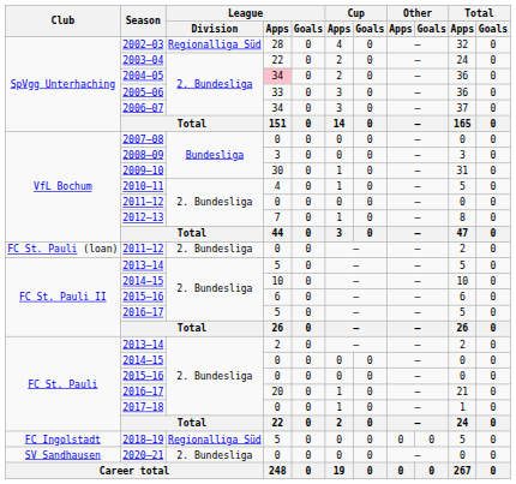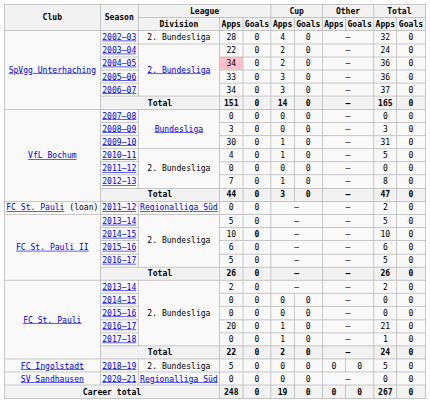 <table class="wikitable" style="text-align:center">
 <tr>
 <th rowspan="2">Club</th>
 <th rowspan="2">Season</th>
 <th colspan="3">League</th>
 <th colspan="2">Cup</th>
 <th colspan="2">Other</th>
 <th colspan="2">Total</th>
 </tr>
 <tr>
 <th>Division</th>
 <th>Apps</th>
 <th>Goals</th>
 <th>Apps</th>
 <th>Goals</th>
 <th>Apps</th>
 <th>Goals</th>
 <th>Apps</th>
 <th>Goals</th>
 </tr>
 <tr>
 <td rowspan="6"><a href='#'>SpVgg Unterhaching</a></td>
 <td><a href='#'>2002–03</a></td>
-<td><a href='#'>Regionalliga Süd</a></td>
+<td>2. Bundesliga</td>
 <td>28</td>
 <td>0</td>
 <td>4</td>
 <td>0</td>
 <td colspan="2">—</td>
 <td>32</td>
 <td>0</td>
 </tr>
 <tr>
 <td><a href='#'>2003–04</a></td>
 <td rowspan="4"><a href='#'>2. Bundesliga</a></td>
 <td>22</td>
 <td>0</td>
 <td>2</td>
 <td>0</td>
 <td colspan="2">—</td>
 <td>24</td>
 <td>0</td>
 </tr>
 <tr>
 <td><a href='#'>2004–05</a></td>
 <td style="background: pink;">34</td>
 <td>0</td>
 <td>2</td>
 <td>0</td>
 <td colspan="2">—</td>
 <td>36</td>
 <td>0</td>
 </tr>
 <tr>
 <td><a href='#'>2005–06</a></td>
 <td>33</td>
 <td>0</td>
 <td>3</td>
 <td>0</td>
 <td colspan="2">—</td>
 <td>36</td>
 <td>0</td>
 </tr>
 <tr>
 <td><a href='#'>2006–07</a></td>
 <td>34</td>
 <td>0</td>
 <td>3</td>
 <td>0</td>
 <td colspan="2">—</td>
 <td>37</td>
 <td>0</td>
 </tr>
 <tr>
 <th colspan="2">Total</th>
 <th>151</th>
 <th>0</th>
 <th>14</th>
 <th>0</th>
 <th colspan="2">—</th>
 <th>165</th>
 <th>0</th>
 </tr>
 <tr>
 <td rowspan="7"><a href='#'>VfL Bochum</a></td>
 <td><a href='#'>2007–08</a></td>
 <td rowspan="3"><a href='#'>Bundesliga</a></td>
 <td>0</td>
 <td>0</td>
 <td>0</td>
 <td>0</td>
 <td colspan="2">—</td>
 <td>0</td>
 <td>0</td>
 </tr>
 <tr>
 <td><a href='#'>2008–09</a></td>
 <td>3</td>
 <td>0</td>
 <td>0</td>
 <td>0</td>
 <td colspan="2">—</td>
 <td>3</td>
 <td>0</td>
 </tr>
 <tr>
 <td><a href='#'>2009–10</a></td>
 <td>30</td>
 <td>0</td>
 <td>1</td>
 <td>0</td>
 <td colspan="2">—</td>
 <td>31</td>
 <td>0</td>
 </tr>
 <tr>
 <td><a href='#'>2010–11</a></td>
 <td rowspan="3">2. Bundesliga</td>
 <td>4</td>
 <td>0</td>
 <td>1</td>
 <td>0</td>
 <td colspan="2">—</td>
 <td>5</td>
 <td>0</td>
 </tr>
 <tr>
 <td><a href='#'>2011–12</a></td>
 <td>0</td>
 <td>0</td>
 <td>0</td>
 <td>0</td>
 <td colspan="2">—</td>
 <td>0</td>
 <td>0</td>
 </tr>
 <tr>
 <td><a href='#'>2012–13</a></td>
 <td>7</td>
 <td>0</td>
 <td>1</td>
 <td>0</td>
 <td colspan="2">—</td>
 <td>8</td>
 <td>0</td>
 </tr>
 <tr>
 <th colspan="2">Total</th>
 <th>44</th>
 <th>0</th>
 <th>3</th>
 <th>0</th>
 <th colspan="2">—</th>
 <th>47</th>
 <th>0</th>
 </tr>
 <tr>
 <td><a href='#'>FC St. Pauli</a> (loan)</td>
 <td><a href='#'>2011–12</a></td>
-<td>2. Bundesliga</td>
+<td><a href='#'>Regionalliga Süd</a></td>
 <td>0</td>
 <td>0</td>
 <td colspan="2">—</td>
 <td colspan="2">—</td>
 <td>2</td>
 <td>0</td>
 </tr>
 <tr>
 <td rowspan=5><a href='#'>FC St. Pauli II</a></td>
 <td><a href='#'>2013–14</a></td>
 <td rowspan="4">2. Bundesliga</td>
 <td>5</td>
 <td>0</td>
 <td colspan="2">—</td>
 <td colspan="2">—</td>
 <td>5</td>
 <td>0</td>
 </tr>
 <tr>
 <td><a href='#'>2014–15</a></td>
 <td>10</td>
-<td>0</td>
+<td><strong>0</strong></td>
 <td colspan="2">—</td>
 <td colspan="2">—</td>
 <td>10</td>
 <td>0</td>
 </tr>
 <tr>
 <td><a href='#'>2015–16</a></td>
 <td>6</td>
 <td>0</td>
 <td colspan="2">—</td>
 <td colspan="2">—</td>
 <td>6</td>
 <td>0</td>
 </tr>
 <tr>
 <td><a href='#'>2016–17</a></td>
 <td>5</td>
 <td>0</td>
 <td colspan="2">—</td>
 <td colspan="2">—</td>
 <td>5</td>
 <td>0</td>
 </tr>
 <tr>
 <th colspan="2">Total</th>
 <th>26</th>
 <th>0</th>
 <th colspan="2">—</th>
 <th colspan="2">—</th>
 <th>26</th>
 <th>0</th>
 </tr>
 <tr>
 <td rowspan=6><a href='#'>FC St. Pauli</a></td>
 <td><a href='#'>2013–14</a></td>
 <td rowspan="5">2. Bundesliga</td>
 <td>2</td>
 <td>0</td>
 <td colspan="2">—</td>
 <td colspan="2">—</td>
 <td>2</td>
 <td>0</td>
 </tr>
 <tr>
 <td><a href='#'>2014–15</a></td>
 <td>0</td>
 <td>0</td>
 <td>0</td>
 <td>0</td>
 <td colspan="2">—</td>
 <td>0</td>
 <td>0</td>
 </tr>
 <tr>
 <td><a href='#'>2015–16</a></td>
 <td>0</td>
 <td>0</td>
 <td>0</td>
 <td>0</td>
 <td colspan="2">—</td>
 <td>0</td>
 <td>0</td>
 </tr>
 <tr>
 <td><a href='#'>2016–17</a></td>
 <td>20</td>
 <td>0</td>
 <td>1</td>
 <td>0</td>
 <td colspan="2">—</td>
 <td>21</td>
 <td>0</td>
 </tr>
 <tr>
 <td><a href='#'>2017–18</a></td>
 <td>0</td>
 <td>0</td>
 <td>1</td>
 <td>0</td>
 <td colspan="2">—</td>
 <td>1</td>
 <td>0</td>
 </tr>
 <tr>
 <th colspan="2">Total</th>
 <th>22</th>
 <th>0</th>
 <th>2</th>
 <th>0</th>
 <th colspan="2">—</th>
 <th>24</th>
 <th>0</th>
 </tr>
 <tr>
 <td><a href='#'>FC Ingolstadt</a></td>
 <td><a href='#'>2018–19</a></td>
-<td><a href='#'>Regionalliga Süd</a></td>
+<td>2. Bundesliga</td>
 <td>5</td>
 <td>0</td>
 <td>0</td>
 <td>0</td>
 <td>0</td>
 <td>0</td>
 <td>5</td>
 <td>0</td>
 </tr>
 <tr>
 <td><a href='#'>SV Sandhausen</a></td>
 <td><a href='#'>2020–21</a></td>
-<td>2. Bundesliga</td>
+<td><a href='#'>Regionalliga Süd</a></td>
 <td>0</td>
 <td>0</td>
 <td>0</td>
 <td>0</td>
 <td colspan="2">—</td>
 <td>0</td>
 <td>0</td>
 </tr>
 <tr>
 <th colspan="3">Career total</th>
 <th>248</th>
 <th>0</th>
 <th>19</th>
 <th>0</th>
 <th>0</th>
 <th>0</th>
 <th>267</th>
 <th>0</th>
 </tr>
 </table>
